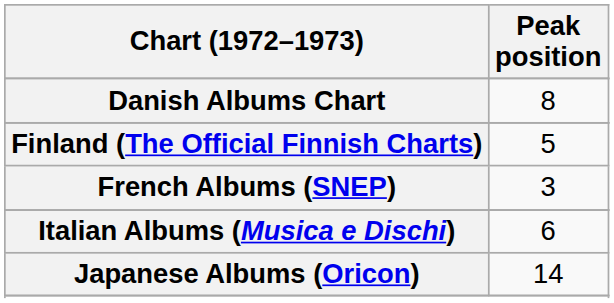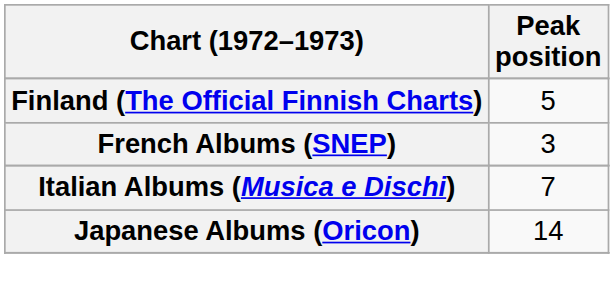 <table class="wikitable sortable plainrowheaders">
 <tr>
 <th>Chart (1972–1973)</th>
 <th>Peak<br>position</th>
 </tr>
 <tr>
 </tr>
 <tr>
-</tr>
-<tr>
-<th scope="row">Danish Albums Chart</th>
-<td align="center">8</td>
 </tr>
 <tr>
 </tr>
 <tr>
 <th scope="row">Finland (<a href='#'>The Official Finnish Charts</a>)</th>
 <td align="center">5</td>
 </tr>
 <tr>
 <th scope="row">French Albums (<a href='#'>SNEP</a>)</th>
 <td align="center">3</td>
 </tr>
 <tr>
 </tr>
 <tr>
 <th scope="row">Italian Albums (<em><a href='#'>Musica e Dischi</a></em>)</th>
-<td align="center">6</td>
+<td align="center">7</td>
 </tr>
 <tr>
 <th scope="row">Japanese Albums (<a href='#'>Oricon</a>)</th>
 <td align="center">14</td>
 </tr>
 <tr>
 </tr>
 <tr>
 </tr>
 <tr>
 </tr>
 </table>
